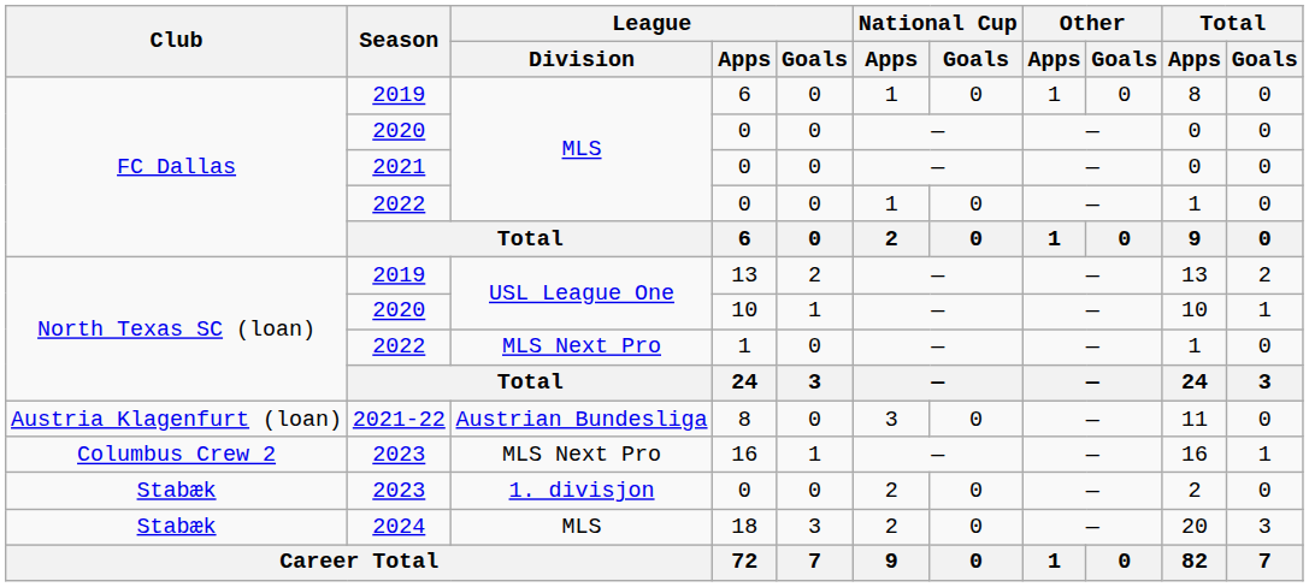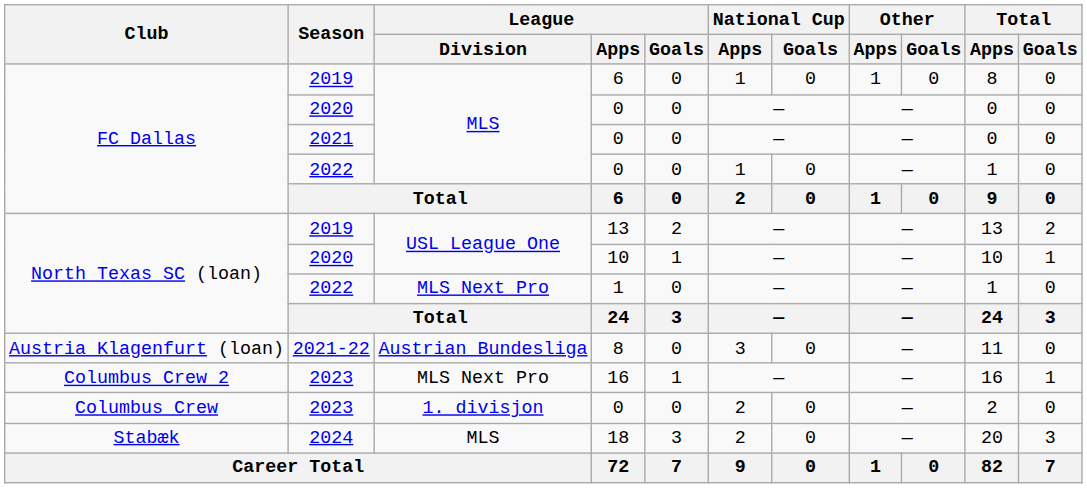 <table class="wikitable" style="text-align: center">
 <tr>
 <th rowspan="2">Club</th>
 <th rowspan="2">Season</th>
 <th colspan="3">League</th>
 <th colspan="2">National Cup</th>
 <th colspan="2">Other</th>
 <th colspan="2">Total</th>
 </tr>
 <tr>
 <th>Division</th>
 <th>Apps</th>
 <th>Goals</th>
 <th>Apps</th>
 <th>Goals</th>
 <th>Apps</th>
 <th>Goals</th>
 <th>Apps</th>
 <th>Goals</th>
 </tr>
 <tr>
 <td rowspan="5"><a href='#'>FC Dallas</a></td>
 <td><a href='#'>2019</a></td>
 <td rowspan="4"><a href='#'>MLS</a></td>
 <td>6</td>
 <td>0</td>
 <td>1</td>
 <td>0</td>
 <td>1</td>
 <td>0</td>
 <td>8</td>
 <td>0</td>
 </tr>
 <tr>
 <td><a href='#'>2020</a></td>
 <td>0</td>
 <td>0</td>
 <td colspan="2">—</td>
 <td colspan="2">—</td>
 <td>0</td>
 <td>0</td>
 </tr>
 <tr>
 <td><a href='#'>2021</a></td>
 <td>0</td>
 <td>0</td>
 <td colspan="2">—</td>
 <td colspan="2">—</td>
 <td>0</td>
 <td>0</td>
 </tr>
 <tr>
 <td><a href='#'>2022</a></td>
 <td>0</td>
 <td>0</td>
 <td>1</td>
 <td>0</td>
 <td colspan="2">—</td>
 <td>1</td>
 <td>0</td>
 </tr>
 <tr>
 <th colspan="2">Total</th>
 <th>6</th>
 <th>0</th>
 <th>2</th>
 <th>0</th>
 <th>1</th>
 <th>0</th>
 <th>9</th>
 <th>0</th>
 </tr>
 <tr>
 <td rowspan="4"><a href='#'>North Texas SC</a> (loan)</td>
 <td><a href='#'>2019</a></td>
 <td rowspan="2"><a href='#'>USL League One</a></td>
 <td>13</td>
 <td>2</td>
 <td colspan="2">—</td>
 <td colspan="2">—</td>
 <td>13</td>
 <td>2</td>
 </tr>
 <tr>
 <td><a href='#'>2020</a></td>
 <td>10</td>
 <td>1</td>
 <td colspan="2">—</td>
 <td colspan="2">—</td>
 <td>10</td>
 <td>1</td>
 </tr>
 <tr>
 <td><a href='#'>2022</a></td>
 <td><a href='#'>MLS Next Pro</a></td>
 <td>1</td>
 <td>0</td>
 <td colspan="2">—</td>
 <td colspan="2">—</td>
 <td>1</td>
 <td>0</td>
 </tr>
 <tr>
 <th colspan="2">Total</th>
 <th>24</th>
 <th>3</th>
 <th colspan="2">—</th>
 <th colspan="2">—</th>
 <th>24</th>
 <th>3</th>
 </tr>
 <tr>
 <td><a href='#'>Austria Klagenfurt</a> (loan)</td>
 <td><a href='#'>2021-22</a></td>
 <td><a href='#'>Austrian Bundesliga</a></td>
 <td>8</td>
 <td>0</td>
 <td>3</td>
 <td>0</td>
 <td colspan="2">—</td>
 <td>11</td>
 <td>0</td>
 </tr>
 <tr>
 <td><a href='#'>Columbus Crew 2</a></td>
 <td><a href='#'>2023</a></td>
 <td>MLS Next Pro</td>
 <td>16</td>
 <td>1</td>
 <td colspan="2">—</td>
 <td colspan="2">—</td>
 <td>16</td>
 <td>1</td>
 </tr>
 <tr>
-<td><a href='#'>Stabæk</a></td>
+<td><a href='#'>Columbus Crew</a></td>
 <td><a href='#'>2023</a></td>
 <td><a href='#'>1. divisjon</a></td>
 <td>0</td>
 <td>0</td>
 <td>2</td>
 <td>0</td>
 <td colspan="2">—</td>
 <td>2</td>
 <td>0</td>
 </tr>
 <tr>
 <td><a href='#'>Stabæk</a></td>
 <td><a href='#'>2024</a></td>
 <td>MLS</td>
 <td>18</td>
 <td>3</td>
 <td>2</td>
 <td>0</td>
 <td colspan="2">—</td>
 <td>20</td>
 <td>3</td>
 </tr>
 <tr>
 <th colspan="3">Career Total</th>
 <th>72</th>
 <th>7</th>
 <th>9</th>
 <th>0</th>
 <th>1</th>
 <th>0</th>
 <th>82</th>
 <th>7</th>
 </tr>
 </table>
